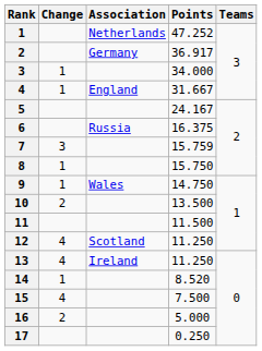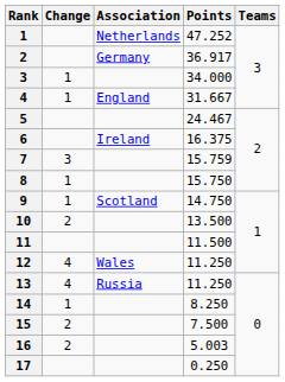 <table class = "wikitable" style = "text-align:center">
 <tr>
 <th>Rank</th>
 <th>Change</th>
 <th>Association</th>
 <th>Points</th>
 <th>Teams</th>
 </tr>
 <tr>
 <th>1</th>
 <td></td>
 <td align=left> <a href='#'>Netherlands</a></td>
 <td>47.252</td>
 <td rowspan=4>3</td>
 </tr>
 <tr>
 <th>2</th>
 <td></td>
 <td align=left> <a href='#'>Germany</a></td>
 <td>36.917</td>
 </tr>
 <tr>
 <th>3</th>
 <td> 1</td>
 <td align=left></td>
 <td>34.000</td>
 </tr>
 <tr>
 <th>4</th>
 <td> 1</td>
 <td align=left> <a href='#'>England</a></td>
 <td>31.667</td>
 </tr>
 <tr>
 <th>5</th>
 <td></td>
 <td align=left></td>
-<td>24.167</td>
+<td>24.467</td>
 <td rowspan=4>2</td>
 </tr>
 <tr>
 <th>6</th>
 <td></td>
-<td align=left> <a href='#'>Russia</a></td>
+<td align=left> <a href='#'>Ireland</a></td>
 <td>16.375</td>
 </tr>
 <tr>
 <th>7</th>
 <td> 3</td>
 <td align=left></td>
 <td>15.759</td>
 </tr>
 <tr>
 <th>8</th>
 <td> 1</td>
 <td align=left></td>
 <td>15.750</td>
 </tr>
 <tr>
 <th>9</th>
 <td> 1</td>
-<td align=left> <a href='#'>Wales</a></td>
+<td align=left> <a href='#'>Scotland</a></td>
 <td>14.750</td>
 <td rowspan=4>1</td>
 </tr>
 <tr>
 <th>10</th>
 <td> 2</td>
 <td align=left></td>
 <td>13.500</td>
 </tr>
 <tr>
 <th>11</th>
 <td></td>
 <td align=left></td>
 <td>11.500</td>
 </tr>
 <tr>
 <th>12</th>
 <td> 4</td>
-<td align=left> <a href='#'>Scotland</a></td>
+<td align=left> <a href='#'>Wales</a></td>
 <td>11.250</td>
 </tr>
 <tr>
 <th>13</th>
 <td> 4</td>
-<td align=left> <a href='#'>Ireland</a></td>
+<td align=left> <a href='#'>Russia</a></td>
 <td>11.250</td>
 <td rowspan=5>0</td>
 </tr>
 <tr>
 <th>14</th>
 <td> 1</td>
 <td align=left></td>
-<td>8.520</td>
+<td>8.250</td>
 </tr>
 <tr>
 <th>15</th>
-<td> 4</td>
+<td> 2</td>
 <td align=left></td>
 <td>7.500</td>
 </tr>
 <tr>
 <th>16</th>
 <td> 2</td>
 <td align=left></td>
-<td>5.000</td>
+<td>5.003</td>
 </tr>
 <tr>
 <th>17</th>
 <td></td>
 <td align=left></td>
 <td>0.250</td>
 </tr>
 </table>
